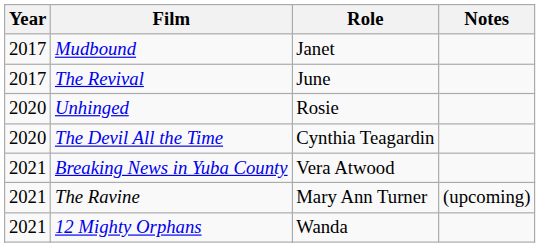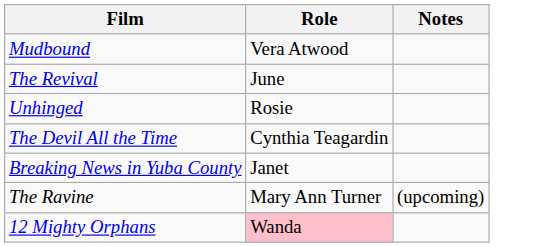 <table class="wikitable sortable">
 <tr>
-<th>Year</th>
 <th>Film</th>
 <th>Role</th>
 <th>Notes</th>
 </tr>
 <tr>
-<td>2017</td>
 <td><em><a href='#'>Mudbound</a></em></td>
-<td>Janet</td>
+<td>Vera Atwood</td>
 <td></td>
 </tr>
 <tr>
-<td>2017</td>
 <td><em><a href='#'>The Revival</a></em></td>
 <td>June</td>
 <td></td>
 </tr>
 <tr>
-<td>2020</td>
 <td><em><a href='#'>Unhinged</a></em></td>
 <td>Rosie</td>
 <td></td>
 </tr>
 <tr>
-<td>2020</td>
 <td><em><a href='#'>The Devil All the Time</a></em></td>
 <td>Cynthia Teagardin</td>
 <td></td>
 </tr>
 <tr>
-<td>2021</td>
 <td><em><a href='#'>Breaking News in Yuba County</a></em></td>
-<td>Vera Atwood</td>
+<td>Janet</td>
 <td></td>
 </tr>
 <tr>
-<td>2021</td>
 <td><em>The Ravine</em></td>
 <td>Mary Ann Turner</td>
 <td>(upcoming)</td>
 </tr>
 <tr>
-<td>2021</td>
 <td><em><a href='#'>12 Mighty Orphans</a></em></td>
-<td>Wanda</td>
+<td style="background: pink;">Wanda</td>
 <td></td>
 </tr>
 </table>
